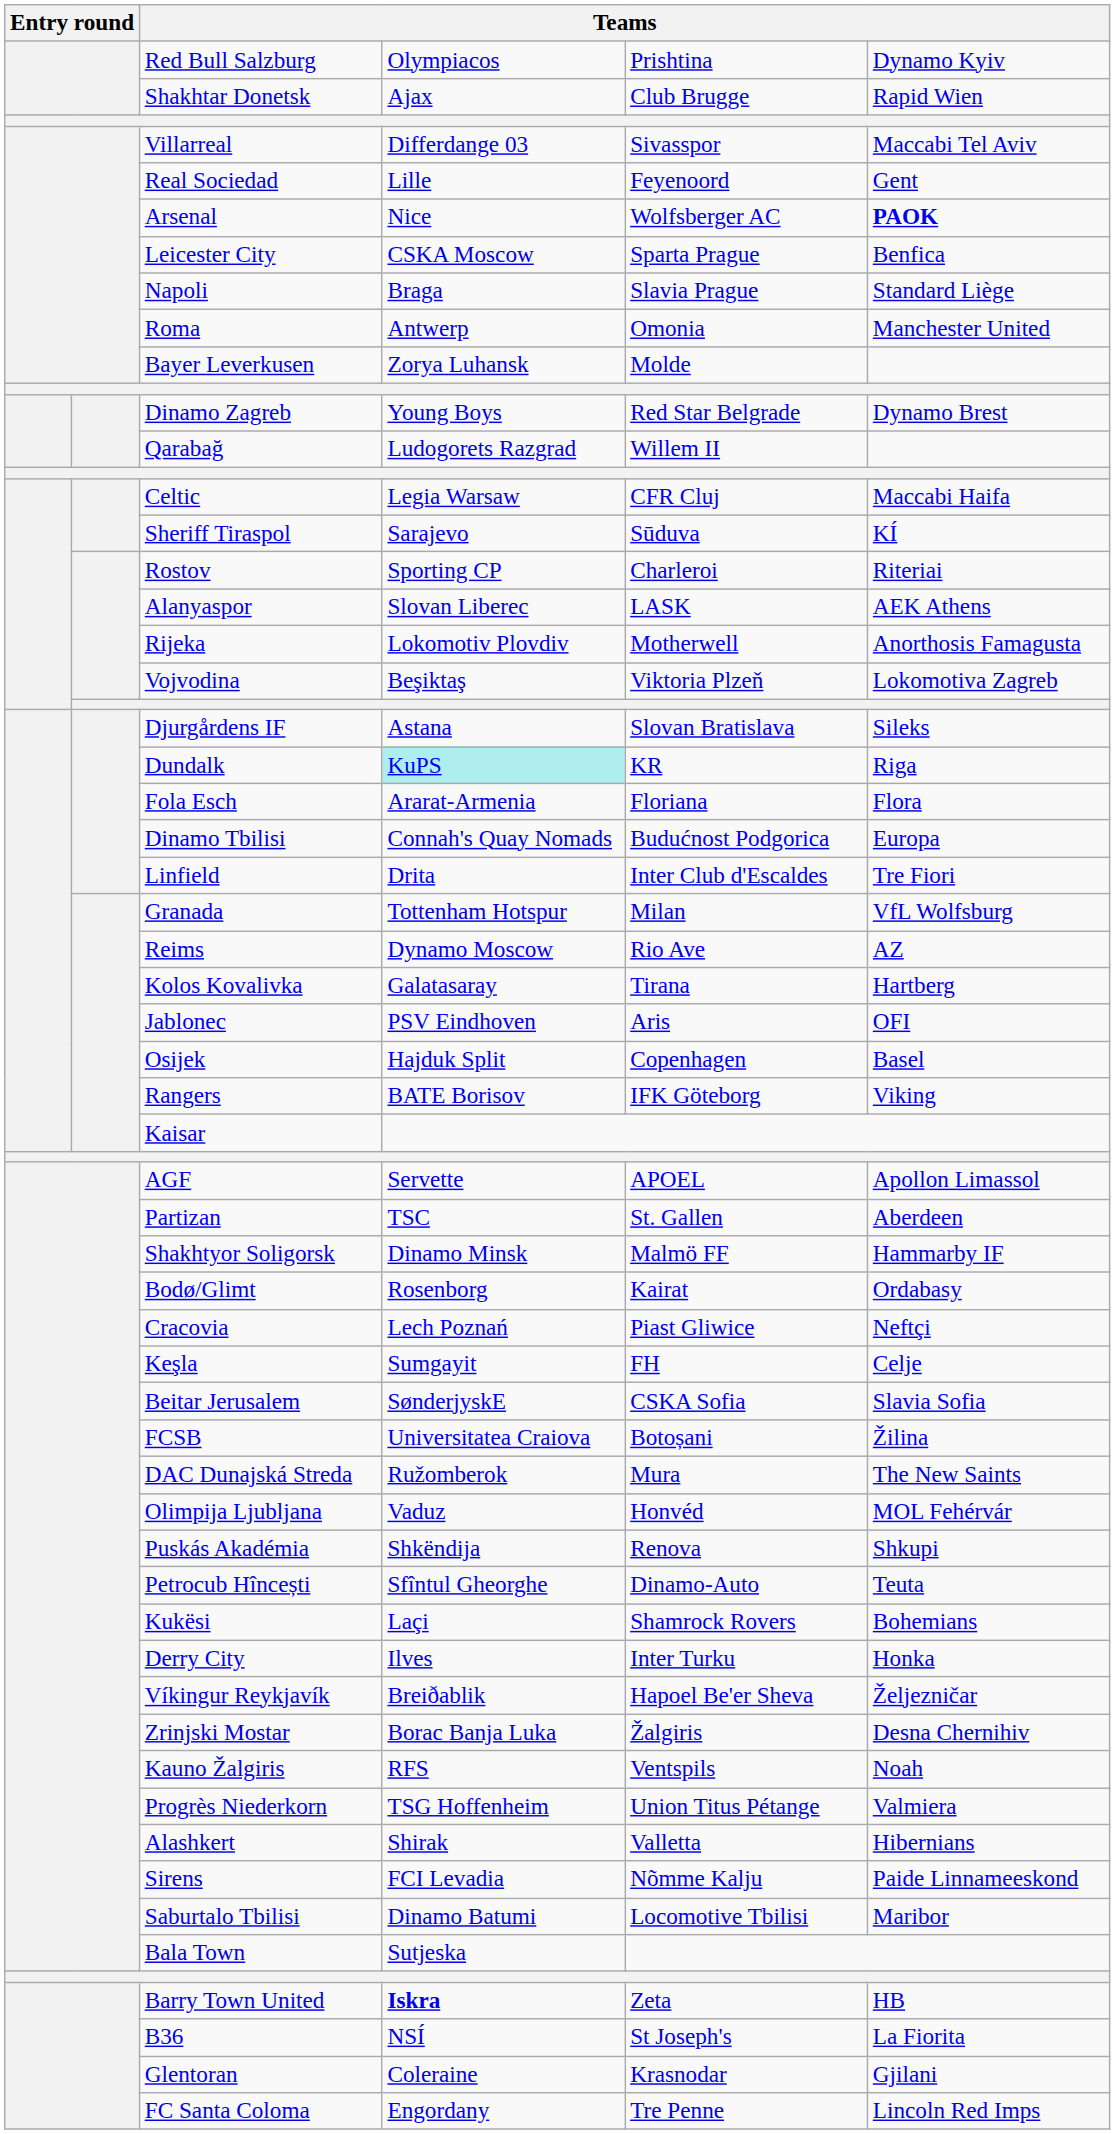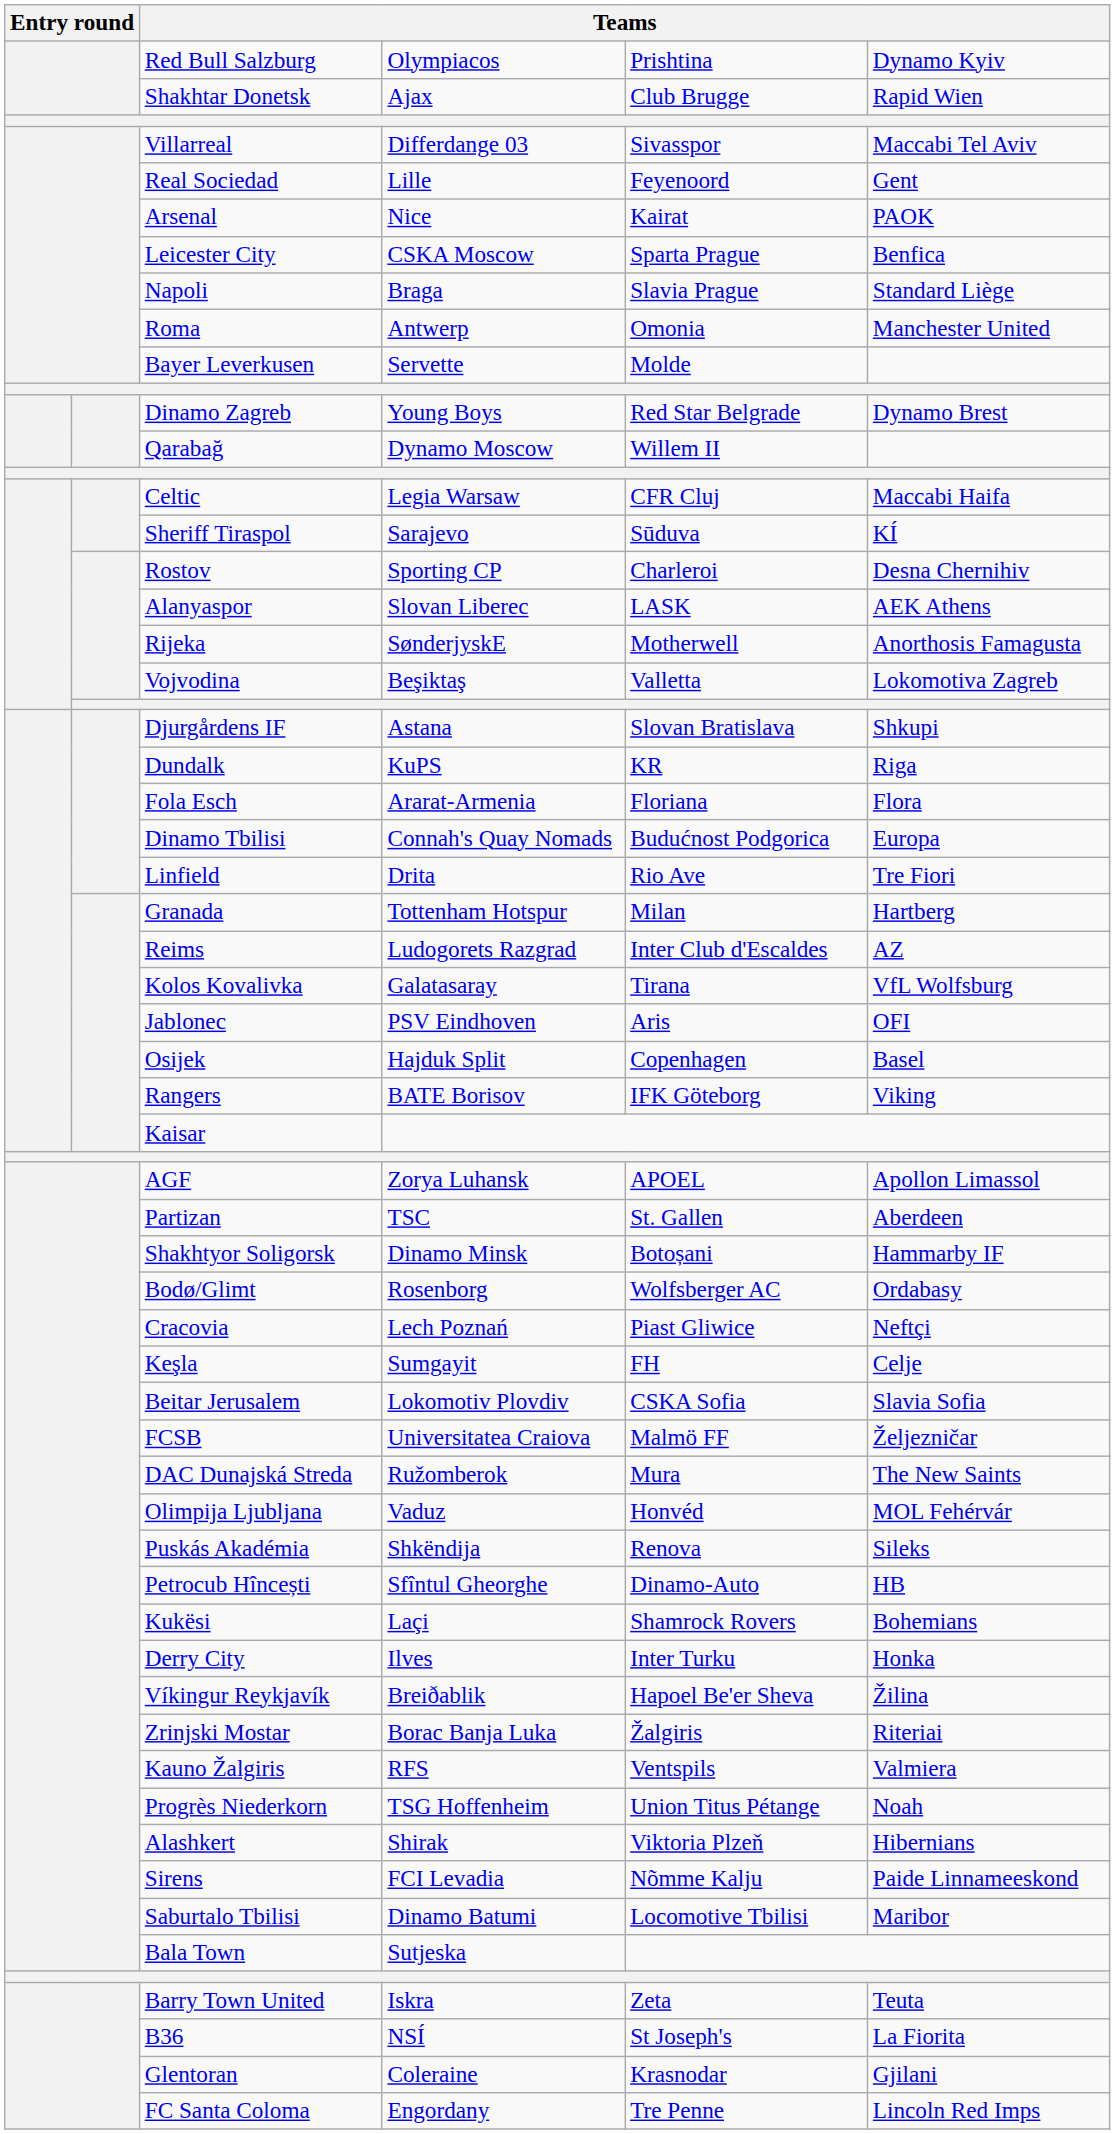 <table class="wikitable">
 <tr>
 <th colspan=2>Entry round</th>
 <th colspan=4>Teams</th>
 </tr>
 <tr>
 <th colspan=2 rowspan=2><a href='#'></a></th>
 <td style="min-width:10em"> <a href='#'>Red Bull Salzburg</a> </td>
 <td style="min-width:10em"> <a href='#'>Olympiacos</a> </td>
 <td> <a href='#'>Prishtina</a> </td>
 <td style="min-width:10em"> <a href='#'>Dynamo Kyiv</a> </td>
 </tr>
 <tr>
 <td> <a href='#'>Shakhtar Donetsk</a> </td>
 <td> <a href='#'>Ajax</a> </td>
 <td> <a href='#'>Club Brugge</a> </td>
 <td> <a href='#'>Rapid Wien</a> </td>
 </tr>
 <tr>
 <th colspan=6></th>
 </tr>
 <tr>
 <th colspan=2 rowspan=7><a href='#'></a></th>
 <td> <a href='#'>Villarreal</a> </td>
 <td> <a href='#'>Differdange 03</a> </td>
 <td> <a href='#'>Sivasspor</a> </td>
 <td> <a href='#'>Maccabi Tel Aviv</a> </td>
 </tr>
 <tr>
 <td> <a href='#'>Real Sociedad</a> </td>
 <td> <a href='#'>Lille</a> </td>
 <td> <a href='#'>Feyenoord</a> </td>
 <td> <a href='#'>Gent</a> </td>
 </tr>
 <tr>
 <td> <a href='#'>Arsenal</a> </td>
 <td> <a href='#'>Nice</a> </td>
-<td> <a href='#'>Wolfsberger AC</a> </td>
-<td><strong> <a href='#'>PAOK</a> </strong></td>
+<td> <a href='#'>Kairat</a> </td>
+<td> <a href='#'>PAOK</a> </td>
 </tr>
 <tr>
 <td> <a href='#'>Leicester City</a> </td>
 <td> <a href='#'>CSKA Moscow</a> </td>
 <td> <a href='#'>Sparta Prague</a> </td>
 <td> <a href='#'>Benfica</a> </td>
 </tr>
 <tr>
 <td> <a href='#'>Napoli</a> </td>
 <td> <a href='#'>Braga</a> </td>
 <td> <a href='#'>Slavia Prague</a> </td>
 <td> <a href='#'>Standard Liège</a> </td>
 </tr>
 <tr>
 <td> <a href='#'>Roma</a> </td>
 <td> <a href='#'>Antwerp</a> </td>
 <td> <a href='#'>Omonia</a> </td>
 <td> <a href='#'>Manchester United</a> </td>
 </tr>
 <tr>
 <td> <a href='#'>Bayer Leverkusen</a> </td>
-<td> <a href='#'>Zorya Luhansk</a> </td>
+<td> <a href='#'>Servette</a> </td>
 <td> <a href='#'>Molde</a> </td>
 <td></td>
 </tr>
 <tr>
 <th colspan=6></th>
 </tr>
 <tr>
 <th rowspan=2><a href='#'></a></th>
 <th rowspan=2></th>
 <td> <a href='#'>Dinamo Zagreb</a> </td>
 <td> <a href='#'>Young Boys</a> </td>
 <td> <a href='#'>Red Star Belgrade</a> </td>
 <td> <a href='#'>Dynamo Brest</a> </td>
 </tr>
 <tr>
 <td> <a href='#'>Qarabağ</a> </td>
-<td> <a href='#'>Ludogorets Razgrad</a> </td>
+<td> <a href='#'>Dynamo Moscow</a> </td>
 <td> <a href='#'>Willem II</a> </td>
 <td></td>
 </tr>
 <tr>
 <th colspan=6></th>
 </tr>
 <tr>
 <th rowspan=7><a href='#'></a></th>
 <th rowspan=2></th>
 <td> <a href='#'>Celtic</a> </td>
 <td> <a href='#'>Legia Warsaw</a> </td>
 <td> <a href='#'>CFR Cluj</a> </td>
 <td> <a href='#'>Maccabi Haifa</a> </td>
 </tr>
 <tr>
 <td> <a href='#'>Sheriff Tiraspol</a> </td>
 <td> <a href='#'>Sarajevo</a> </td>
 <td> <a href='#'>Sūduva</a> </td>
 <td> <a href='#'>KÍ</a> </td>
 </tr>
 <tr>
 <th rowspan=4></th>
 <td> <a href='#'>Rostov</a> </td>
 <td> <a href='#'>Sporting CP</a> </td>
 <td> <a href='#'>Charleroi</a> </td>
-<td> <a href='#'>Riteriai</a> </td>
+<td> <a href='#'>Desna Chernihiv</a> </td>
 </tr>
 <tr>
 <td> <a href='#'>Alanyaspor</a> </td>
 <td> <a href='#'>Slovan Liberec</a> </td>
 <td> <a href='#'>LASK</a> </td>
 <td> <a href='#'>AEK Athens</a> </td>
 </tr>
 <tr>
 <td> <a href='#'>Rijeka</a> </td>
-<td> <a href='#'>Lokomotiv Plovdiv</a> </td>
+<td> <a href='#'>SønderjyskE</a> </td>
 <td> <a href='#'>Motherwell</a> </td>
 <td> <a href='#'>Anorthosis Famagusta</a> </td>
 </tr>
 <tr>
 <td> <a href='#'>Vojvodina</a> </td>
 <td> <a href='#'>Beşiktaş</a> </td>
-<td> <a href='#'>Viktoria Plzeň</a> </td>
+<td> <a href='#'>Valletta</a> </td>
 <td> <a href='#'>Lokomotiva Zagreb</a> </td>
 </tr>
 <tr>
 <th colspan=6></th>
 </tr>
 <tr>
 <th rowspan=12><a href='#'></a></th>
 <th rowspan=5></th>
 <td> <a href='#'>Djurgårdens IF</a> </td>
 <td> <a href='#'>Astana</a> </td>
 <td> <a href='#'>Slovan Bratislava</a> </td>
-<td> <a href='#'>Sileks</a> </td>
+<td> <a href='#'>Shkupi</a> </td>
 </tr>
 <tr>
 <td> <a href='#'>Dundalk</a> </td>
-<td style="background: paleturquoise;"> <a href='#'>KuPS</a> </td>
+<td> <a href='#'>KuPS</a> </td>
 <td> <a href='#'>KR</a> </td>
 <td> <a href='#'>Riga</a> </td>
 </tr>
 <tr>
 <td> <a href='#'>Fola Esch</a> </td>
 <td> <a href='#'>Ararat-Armenia</a> </td>
 <td> <a href='#'>Floriana</a> </td>
 <td> <a href='#'>Flora</a> </td>
 </tr>
 <tr>
 <td> <a href='#'>Dinamo Tbilisi</a> </td>
 <td> <a href='#'>Connah's Quay Nomads</a> </td>
 <td> <a href='#'>Budućnost Podgorica</a> </td>
 <td> <a href='#'>Europa</a> </td>
 </tr>
 <tr>
 <td> <a href='#'>Linfield</a> </td>
 <td> <a href='#'>Drita</a> </td>
-<td> <a href='#'>Inter Club d'Escaldes</a> </td>
+<td> <a href='#'>Rio Ave</a> </td>
 <td> <a href='#'>Tre Fiori</a> </td>
 </tr>
 <tr>
 <th rowspan=7></th>
 <td> <a href='#'>Granada</a> </td>
 <td> <a href='#'>Tottenham Hotspur</a> </td>
 <td> <a href='#'>Milan</a> </td>
-<td> <a href='#'>VfL Wolfsburg</a> </td>
+<td> <a href='#'>Hartberg</a> </td>
 </tr>
 <tr>
 <td> <a href='#'>Reims</a> </td>
-<td> <a href='#'>Dynamo Moscow</a> </td>
-<td> <a href='#'>Rio Ave</a> </td>
+<td> <a href='#'>Ludogorets Razgrad</a> </td>
+<td> <a href='#'>Inter Club d'Escaldes</a> </td>
 <td> <a href='#'>AZ</a> </td>
 </tr>
 <tr>
 <td> <a href='#'>Kolos Kovalivka</a> </td>
 <td> <a href='#'>Galatasaray</a> </td>
 <td> <a href='#'>Tirana</a> </td>
-<td> <a href='#'>Hartberg</a> </td>
+<td> <a href='#'>VfL Wolfsburg</a> </td>
 </tr>
 <tr>
 <td> <a href='#'>Jablonec</a> </td>
 <td> <a href='#'>PSV Eindhoven</a> </td>
 <td> <a href='#'>Aris</a> </td>
 <td> <a href='#'>OFI</a> </td>
 </tr>
 <tr>
 <td> <a href='#'>Osijek</a> </td>
 <td> <a href='#'>Hajduk Split</a> </td>
 <td> <a href='#'>Copenhagen</a> </td>
 <td> <a href='#'>Basel</a> </td>
 </tr>
 <tr>
 <td> <a href='#'>Rangers</a> </td>
 <td> <a href='#'>BATE Borisov</a> </td>
 <td> <a href='#'>IFK Göteborg</a> </td>
 <td> <a href='#'>Viking</a> </td>
 </tr>
 <tr>
 <td> <a href='#'>Kaisar</a> </td>
 <td colspan=3></td>
 </tr>
 <tr>
 <th colspan=6></th>
 </tr>
 <tr>
 <th colspan=2 rowspan=22><a href='#'></a></th>
 <td> <a href='#'>AGF</a> </td>
-<td> <a href='#'>Servette</a> </td>
+<td> <a href='#'>Zorya Luhansk</a> </td>
 <td> <a href='#'>APOEL</a> </td>
 <td> <a href='#'>Apollon Limassol</a> </td>
 </tr>
 <tr>
 <td> <a href='#'>Partizan</a> </td>
 <td> <a href='#'>TSC</a> </td>
 <td> <a href='#'>St. Gallen</a> </td>
 <td> <a href='#'>Aberdeen</a> </td>
 </tr>
 <tr>
 <td> <a href='#'>Shakhtyor Soligorsk</a> </td>
 <td> <a href='#'>Dinamo Minsk</a> </td>
-<td> <a href='#'>Malmö FF</a> </td>
+<td> <a href='#'>Botoșani</a> </td>
 <td> <a href='#'>Hammarby IF</a> </td>
 </tr>
 <tr>
 <td> <a href='#'>Bodø/Glimt</a> </td>
 <td> <a href='#'>Rosenborg</a> </td>
-<td> <a href='#'>Kairat</a> </td>
+<td> <a href='#'>Wolfsberger AC</a> </td>
 <td> <a href='#'>Ordabasy</a> </td>
 </tr>
 <tr>
 <td> <a href='#'>Cracovia</a> </td>
 <td> <a href='#'>Lech Poznań</a> </td>
 <td> <a href='#'>Piast Gliwice</a> </td>
 <td> <a href='#'>Neftçi</a> </td>
 </tr>
 <tr>
 <td> <a href='#'>Keşla</a> </td>
 <td> <a href='#'>Sumgayit</a> </td>
 <td> <a href='#'>FH</a> </td>
 <td> <a href='#'>Celje</a> </td>
 </tr>
 <tr>
 <td> <a href='#'>Beitar Jerusalem</a> </td>
-<td> <a href='#'>SønderjyskE</a> </td>
+<td> <a href='#'>Lokomotiv Plovdiv</a> </td>
 <td> <a href='#'>CSKA Sofia</a> </td>
 <td> <a href='#'>Slavia Sofia</a> </td>
 </tr>
 <tr>
 <td> <a href='#'>FCSB</a> </td>
 <td> <a href='#'>Universitatea Craiova</a> </td>
-<td> <a href='#'>Botoșani</a> </td>
-<td> <a href='#'>Žilina</a> </td>
+<td> <a href='#'>Malmö FF</a> </td>
+<td> <a href='#'>Željezničar</a> </td>
 </tr>
 <tr>
 <td> <a href='#'>DAC Dunajská Streda</a> </td>
 <td> <a href='#'>Ružomberok</a> </td>
 <td> <a href='#'>Mura</a> </td>
 <td> <a href='#'>The New Saints</a> </td>
 </tr>
 <tr>
 <td> <a href='#'>Olimpija Ljubljana</a> </td>
 <td> <a href='#'>Vaduz</a> </td>
 <td> <a href='#'>Honvéd</a> </td>
 <td> <a href='#'>MOL Fehérvár</a> </td>
 </tr>
 <tr>
 <td> <a href='#'>Puskás Akadémia</a> </td>
 <td> <a href='#'>Shkëndija</a> </td>
 <td> <a href='#'>Renova</a> </td>
-<td> <a href='#'>Shkupi</a> </td>
+<td> <a href='#'>Sileks</a> </td>
 </tr>
 <tr>
 <td> <a href='#'>Petrocub Hîncești</a> </td>
 <td> <a href='#'>Sfîntul Gheorghe</a> </td>
 <td> <a href='#'>Dinamo-Auto</a> </td>
-<td> <a href='#'>Teuta</a> </td>
+<td> <a href='#'>HB</a> </td>
 </tr>
 <tr>
 <td> <a href='#'>Kukësi</a> </td>
 <td> <a href='#'>Laçi</a> </td>
 <td> <a href='#'>Shamrock Rovers</a> </td>
 <td> <a href='#'>Bohemians</a> </td>
 </tr>
 <tr>
 <td> <a href='#'>Derry City</a> </td>
 <td> <a href='#'>Ilves</a> </td>
 <td> <a href='#'>Inter Turku</a> </td>
 <td> <a href='#'>Honka</a> </td>
 </tr>
 <tr>
 <td> <a href='#'>Víkingur Reykjavík</a> </td>
 <td> <a href='#'>Breiðablik</a> </td>
 <td> <a href='#'>Hapoel Be'er Sheva</a> </td>
-<td> <a href='#'>Željezničar</a> </td>
+<td> <a href='#'>Žilina</a> </td>
 </tr>
 <tr>
 <td> <a href='#'>Zrinjski Mostar</a> </td>
 <td> <a href='#'>Borac Banja Luka</a> </td>
 <td> <a href='#'>Žalgiris</a> </td>
-<td> <a href='#'>Desna Chernihiv</a> </td>
+<td> <a href='#'>Riteriai</a> </td>
 </tr>
 <tr>
 <td> <a href='#'>Kauno Žalgiris</a> </td>
 <td> <a href='#'>RFS</a> </td>
 <td> <a href='#'>Ventspils</a> </td>
-<td> <a href='#'>Noah</a> </td>
+<td> <a href='#'>Valmiera</a> </td>
 </tr>
 <tr>
 <td> <a href='#'>Progrès Niederkorn</a> </td>
 <td> <a href='#'>TSG Hoffenheim</a> </td>
 <td> <a href='#'>Union Titus Pétange</a> </td>
-<td> <a href='#'>Valmiera</a> </td>
+<td> <a href='#'>Noah</a> </td>
 </tr>
 <tr>
 <td> <a href='#'>Alashkert</a> </td>
 <td> <a href='#'>Shirak</a> </td>
-<td> <a href='#'>Valletta</a> </td>
+<td> <a href='#'>Viktoria Plzeň</a> </td>
 <td> <a href='#'>Hibernians</a> </td>
 </tr>
 <tr>
 <td> <a href='#'>Sirens</a> </td>
 <td> <a href='#'>FCI Levadia</a> </td>
 <td> <a href='#'>Nõmme Kalju</a> </td>
 <td> <a href='#'>Paide Linnameeskond</a> </td>
 </tr>
 <tr>
 <td> <a href='#'>Saburtalo Tbilisi</a> </td>
 <td> <a href='#'>Dinamo Batumi</a> </td>
 <td> <a href='#'>Locomotive Tbilisi</a> </td>
 <td> <a href='#'>Maribor</a> </td>
 </tr>
 <tr>
 <td> <a href='#'>Bala Town</a> </td>
 <td> <a href='#'>Sutjeska</a> </td>
 <td colspan=2></td>
 </tr>
 <tr>
 <th colspan=6></th>
 </tr>
 <tr>
 <th colspan=2 rowspan=4><a href='#'></a></th>
 <td> <a href='#'>Barry Town United</a> </td>
-<td><strong> <a href='#'>Iskra</a> </strong></td>
+<td> <a href='#'>Iskra</a> </td>
 <td> <a href='#'>Zeta</a> </td>
-<td> <a href='#'>HB</a> </td>
+<td> <a href='#'>Teuta</a> </td>
 </tr>
 <tr>
 <td> <a href='#'>B36</a> </td>
 <td> <a href='#'>NSÍ</a> </td>
 <td> <a href='#'>St Joseph's</a> </td>
 <td> <a href='#'>La Fiorita</a> </td>
 </tr>
 <tr>
 <td> <a href='#'>Glentoran</a> </td>
 <td> <a href='#'>Coleraine</a> </td>
 <td style="min-width:10em"> <a href='#'>Krasnodar</a> </td>
 <td> <a href='#'>Gjilani</a> </td>
 </tr>
 <tr>
 <td> <a href='#'>FC Santa Coloma</a> </td>
 <td> <a href='#'>Engordany</a> </td>
 <td> <a href='#'>Tre Penne</a> </td>
 <td> <a href='#'>Lincoln Red Imps</a> </td>
 </tr>
 </table>
